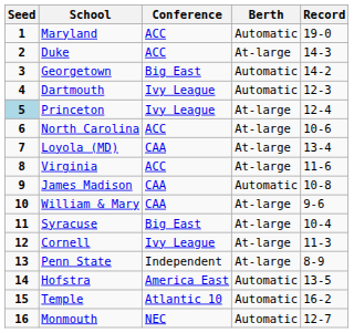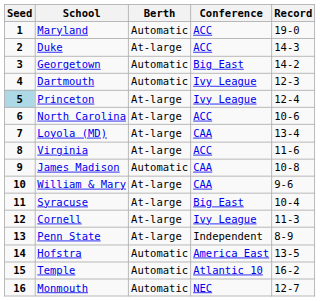 <table class="wikitable sortable">
 <tr>
 <th>Seed</th>
 <th>School</th>
+<th>Berth</th>
 <th>Conference</th>
-<th>Berth</th>
 <th>Record</th>
 </tr>
 <tr>
 <td align=center><strong>1</strong></td>
 <td><a href='#'>Maryland</a></td>
+<td>Automatic</td>
 <td><a href='#'>ACC</a></td>
-<td>Automatic</td>
 <td>19-0</td>
 </tr>
 <tr>
 <td align=center><strong>2</strong></td>
 <td><a href='#'>Duke</a></td>
+<td>At-large</td>
 <td><a href='#'>ACC</a></td>
-<td>At-large</td>
 <td>14-3</td>
 </tr>
 <tr>
 <td align=center><strong>3</strong></td>
 <td><a href='#'>Georgetown</a></td>
+<td>Automatic</td>
 <td><a href='#'>Big East</a></td>
-<td>Automatic</td>
 <td>14-2</td>
 </tr>
 <tr>
 <td align=center><strong>4</strong></td>
 <td><a href='#'>Dartmouth</a></td>
+<td>Automatic</td>
 <td><a href='#'>Ivy League</a></td>
-<td>Automatic</td>
 <td>12-3</td>
 </tr>
 <tr>
 <td align=center style="background: lightblue;"><strong>5</strong></td>
 <td><a href='#'>Princeton</a></td>
+<td>At-large</td>
 <td><a href='#'>Ivy League</a></td>
-<td>At-large</td>
 <td>12-4</td>
 </tr>
 <tr>
 <td align=center><strong>6</strong></td>
 <td><a href='#'>North Carolina</a></td>
+<td>At-large</td>
 <td><a href='#'>ACC</a></td>
-<td>At-large</td>
 <td>10-6</td>
 </tr>
 <tr>
 <td align=center><strong>7</strong></td>
 <td><a href='#'>Loyola (MD)</a></td>
+<td>At-large</td>
 <td><a href='#'>CAA</a></td>
-<td>At-large</td>
 <td>13-4</td>
 </tr>
 <tr>
 <td align=center><strong>8</strong></td>
 <td><a href='#'>Virginia</a></td>
+<td>At-large</td>
 <td><a href='#'>ACC</a></td>
-<td>At-large</td>
 <td>11-6</td>
 </tr>
 <tr>
 <td align=center><strong>9</strong></td>
 <td><a href='#'>James Madison</a></td>
+<td>Automatic</td>
 <td><a href='#'>CAA</a></td>
-<td>Automatic</td>
 <td>10-8</td>
 </tr>
 <tr>
 <td align=center><strong>10</strong></td>
 <td><a href='#'>William & Mary</a></td>
+<td>At-large</td>
 <td><a href='#'>CAA</a></td>
-<td>At-large</td>
 <td>9-6</td>
 </tr>
 <tr>
 <td align=center><strong>11</strong></td>
 <td><a href='#'>Syracuse</a></td>
+<td>At-large</td>
 <td><a href='#'>Big East</a></td>
-<td>At-large</td>
 <td>10-4</td>
 </tr>
 <tr>
 <td align=center><strong>12</strong></td>
 <td><a href='#'>Cornell</a></td>
+<td>At-large</td>
 <td><a href='#'>Ivy League</a></td>
-<td>At-large</td>
 <td>11-3</td>
 </tr>
 <tr>
 <td align=center><strong>13</strong></td>
 <td><a href='#'>Penn State</a></td>
+<td>At-large</td>
 <td>Independent</td>
-<td>At-large</td>
 <td>8-9</td>
 </tr>
 <tr>
 <td align=center><strong>14</strong></td>
 <td><a href='#'>Hofstra</a></td>
+<td>Automatic</td>
 <td><a href='#'>America East</a></td>
-<td>Automatic</td>
 <td>13-5</td>
 </tr>
 <tr>
 <td align=center><strong>15</strong></td>
 <td><a href='#'>Temple</a></td>
+<td>Automatic</td>
 <td><a href='#'>Atlantic 10</a></td>
-<td>Automatic</td>
 <td>16-2</td>
 </tr>
 <tr>
 <td align=center><strong>16</strong></td>
 <td><a href='#'>Monmouth</a></td>
+<td>Automatic</td>
 <td><a href='#'>NEC</a></td>
-<td>Automatic</td>
 <td>12-7</td>
 </tr>
 </table>
